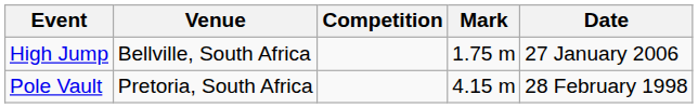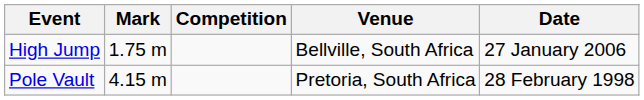 <table class=wikitable>
 <tr>
 <th>Event</th>
+<th>Mark</th>
+<th>Competition</th>
 <th>Venue</th>
-<th>Competition</th>
-<th>Mark</th>
 <th>Date</th>
 </tr>
 <tr>
 <td><a href='#'>High Jump</a></td>
+<td>1.75 m</td>
+<td></td>
 <td>Bellville, South Africa</td>
-<td></td>
-<td>1.75 m</td>
 <td>27 January 2006</td>
 </tr>
 <tr>
 <td><a href='#'>Pole Vault</a></td>
+<td>4.15 m</td>
+<td></td>
 <td>Pretoria, South Africa</td>
-<td></td>
-<td>4.15 m</td>
 <td>28 February 1998</td>
 </tr>
 </table>
